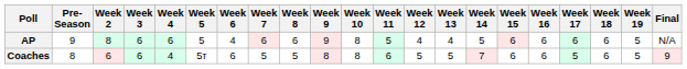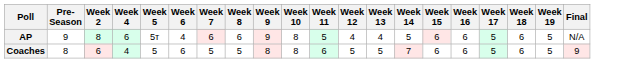 <table class="wikitable" style="white-space:nowrap;font-size:90%">
 <tr>
 <th>Poll</th>
 <th>Pre-<br>Season</th>
 <th>Week<br>2</th>
-<th>Week<br>3</th>
 <th>Week<br>4</th>
 <th>Week<br>5</th>
 <th>Week<br>6</th>
 <th>Week<br>7</th>
 <th>Week<br>8</th>
 <th>Week<br>9</th>
 <th>Week<br>10</th>
 <th>Week<br>11</th>
 <th>Week<br>12</th>
 <th>Week<br>13</th>
 <th>Week<br>14</th>
 <th>Week<br>15</th>
 <th>Week<br>16</th>
 <th>Week<br>17</th>
 <th>Week<br>18</th>
 <th>Week<br>19</th>
 <th>Final</th>
 </tr>
 <tr style="text-align:center;">
 <th>AP</th>
 <td style="background:#FFF;">9</td>
 <td style="background:#D8FFEB;">8</td>
 <td style="background:#D8FFEB;">6</td>
-<td style="background:#D8FFEB;">6</td>
-<td style="background:#FFF;">5</td>
+<td style="background:#FFF;">5т</td>
 <td style="background:#FFF;">4</td>
 <td style="background:#FFE6E6;">6</td>
 <td style="background:#FFF;">6</td>
 <td style="background:#FFE6E6;">9</td>
 <td style="background:#FFF;">8</td>
 <td style="background:#D8FFEB;">5</td>
 <td style="background:#FFF;">4</td>
 <td style="background:#FFF;">4</td>
 <td style="background:#FFF;">5</td>
 <td style="background:#FFE6E6;">6</td>
 <td style="background:#FFF;">6</td>
-<td style="background:#D8FFEB;">6</td>
+<td style="background:#D8FFEB;">5</td>
 <td style="background:#FFF;">6</td>
 <td style="background:#FFF;">5</td>
 <td style="background:#FFF;">N/A</td>
 </tr>
 <tr style="text-align:center;">
 <th>Coaches</th>
 <td style="background:#FFF;">8</td>
 <td style="background:#FFE6E6;">6</td>
-<td style="background:#D8FFEB;">6</td>
 <td style="background:#D8FFEB;">4</td>
-<td style="background:#FFF;">5т</td>
+<td style="background:#FFF;">5</td>
 <td style="background:#FFF;">6</td>
 <td style="background:#FFF;">5</td>
 <td style="background:#FFF;">5</td>
 <td style="background:#FFE6E6;">8</td>
 <td style="background:#FFF;">8</td>
 <td style="background:#D8FFEB;">6</td>
 <td style="background:#FFF;">5</td>
 <td style="background:#FFF;">5</td>
 <td style="background:#FFE6E6;">7</td>
 <td style="background:#FFF;">6</td>
 <td style="background:#FFF;">6</td>
 <td style="background:#D8FFEB;">5</td>
 <td style="background:#FFF;">6</td>
 <td style="background:#FFF;">5</td>
 <td style="background:#FFE6E6;">9</td>
 </tr>
 </table>
